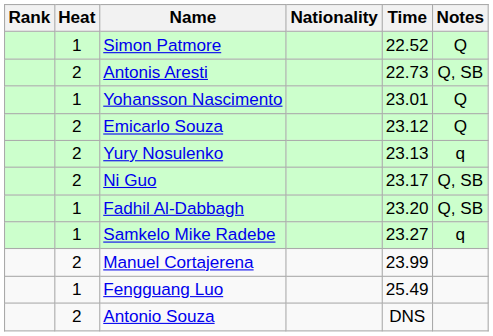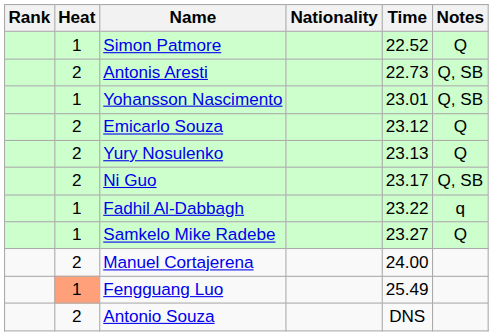 <table class="wikitable sortable" style="text-align:center">
 <tr>
 <th>Rank</th>
 <th>Heat</th>
 <th>Name</th>
 <th>Nationality</th>
 <th>Time</th>
 <th>Notes</th>
 </tr>
 <tr bgcolor=ccffcc>
 <td></td>
 <td>1</td>
 <td align=left><a href='#'>Simon Patmore</a></td>
 <td align=left></td>
 <td>22.52</td>
 <td>Q</td>
 </tr>
 <tr bgcolor=ccffcc>
 <td></td>
 <td>2</td>
 <td align=left><a href='#'>Antonis Aresti</a></td>
 <td align=left></td>
 <td>22.73</td>
 <td>Q, SB</td>
 </tr>
 <tr bgcolor=ccffcc>
 <td></td>
 <td>1</td>
 <td align=left><a href='#'>Yohansson Nascimento</a></td>
 <td align=left></td>
 <td>23.01</td>
-<td>Q</td>
+<td>Q, SB</td>
 </tr>
 <tr bgcolor=ccffcc>
 <td></td>
 <td>2</td>
 <td align=left><a href='#'>Emicarlo Souza</a></td>
 <td align=left></td>
 <td>23.12</td>
 <td>Q</td>
 </tr>
 <tr bgcolor=ccffcc>
 <td></td>
 <td>2</td>
 <td align=left><a href='#'>Yury Nosulenko</a></td>
 <td align=left></td>
 <td>23.13</td>
-<td>q</td>
+<td>Q</td>
 </tr>
 <tr bgcolor=ccffcc>
 <td></td>
 <td>2</td>
 <td align=left><a href='#'>Ni Guo</a></td>
 <td align=left></td>
 <td>23.17</td>
 <td>Q, SB</td>
 </tr>
 <tr bgcolor=ccffcc>
 <td></td>
 <td>1</td>
 <td align=left><a href='#'>Fadhil Al-Dabbagh</a></td>
 <td align=left></td>
-<td>23.20</td>
-<td>Q, SB</td>
+<td>23.22</td>
+<td>q</td>
 </tr>
 <tr bgcolor=ccffcc>
 <td></td>
 <td>1</td>
 <td align=left><a href='#'>Samkelo Mike Radebe</a></td>
 <td align=left></td>
 <td>23.27</td>
-<td>q</td>
+<td>Q</td>
 </tr>
 <tr>
 <td></td>
 <td>2</td>
 <td align=left><a href='#'>Manuel Cortajerena</a></td>
 <td align=left></td>
-<td>23.99</td>
+<td>24.00</td>
 <td></td>
 </tr>
 <tr>
 <td></td>
-<td>1</td>
+<td style="background: lightsalmon;">1</td>
 <td align=left><a href='#'>Fengguang Luo</a></td>
 <td align=left></td>
 <td>25.49</td>
 <td></td>
 </tr>
 <tr>
 <td></td>
 <td>2</td>
 <td align=left><a href='#'>Antonio Souza</a></td>
 <td align=left></td>
 <td>DNS</td>
 <td></td>
 </tr>
 </table>
